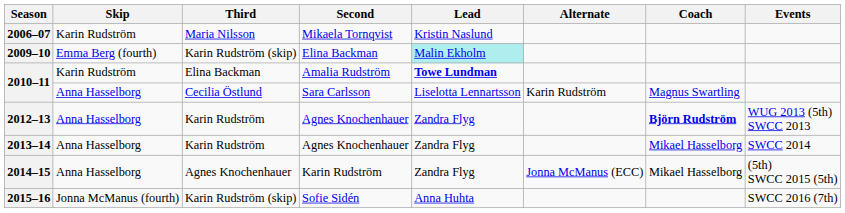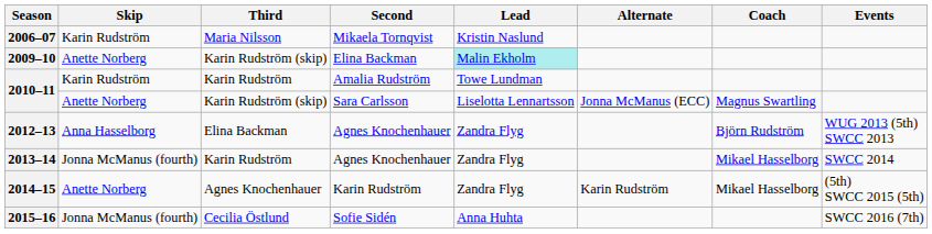 <table class="wikitable">
 <tr>
 <th scope="col">Season</th>
 <th scope="col">Skip</th>
 <th scope="col">Third</th>
 <th scope="col">Second</th>
 <th scope="col">Lead</th>
 <th scope="col">Alternate</th>
 <th scope="col">Coach</th>
 <th scope="col">Events</th>
 </tr>
 <tr>
 <th scope="row">2006–07</th>
 <td>Karin Rudström</td>
 <td><a href='#'>Maria Nilsson</a></td>
 <td><a href='#'>Mikaela Tornqvist</a></td>
 <td><a href='#'>Kristin Naslund</a></td>
 <td></td>
 <td></td>
 <td></td>
 </tr>
 <tr>
 <th scope="row">2009–10</th>
-<td><a href='#'>Emma Berg</a> (fourth)</td>
+<td><a href='#'>Anette Norberg</a></td>
 <td>Karin Rudström (skip)</td>
 <td><a href='#'>Elina Backman</a></td>
 <td style="background: paleturquoise;"><a href='#'>Malin Ekholm</a></td>
 <td></td>
 <td></td>
 <td></td>
 </tr>
 <tr>
 <th scope="row" rowspan=2>2010–11</th>
 <td>Karin Rudström</td>
-<td>Elina Backman</td>
+<td>Karin Rudström</td>
 <td><a href='#'>Amalia Rudström</a></td>
-<td><strong><a href='#'>Towe Lundman</a></strong></td>
+<td><a href='#'>Towe Lundman</a></td>
 <td></td>
 <td></td>
 <td></td>
 </tr>
 <tr>
-<td><a href='#'>Anna Hasselborg</a></td>
-<td><a href='#'>Cecilia Östlund</a></td>
+<td><a href='#'>Anette Norberg</a></td>
+<td>Karin Rudström (skip)</td>
 <td><a href='#'>Sara Carlsson</a></td>
 <td><a href='#'>Liselotta Lennartsson</a></td>
-<td>Karin Rudström</td>
+<td><a href='#'>Jonna McManus</a> (ECC)</td>
 <td><a href='#'>Magnus Swartling</a></td>
 <td> </td>
 </tr>
 <tr>
 <th scope="row">2012–13</th>
 <td><a href='#'>Anna Hasselborg</a></td>
-<td>Karin Rudström</td>
+<td>Elina Backman</td>
 <td><a href='#'>Agnes Knochenhauer</a></td>
 <td><a href='#'>Zandra Flyg</a></td>
 <td></td>
-<td><strong><a href='#'>Björn Rudström</a></strong></td>
+<td><a href='#'>Björn Rudström</a></td>
 <td><a href='#'>WUG 2013</a> (5th)<br><a href='#'>SWCC</a> 2013 </td>
 </tr>
 <tr>
 <th scope="row">2013–14</th>
-<td>Anna Hasselborg</td>
+<td>Jonna McManus (fourth)</td>
 <td>Karin Rudström</td>
 <td>Agnes Knochenhauer</td>
 <td>Zandra Flyg</td>
 <td></td>
 <td><a href='#'>Mikael Hasselborg</a></td>
 <td><a href='#'>SWCC</a> 2014 </td>
 </tr>
 <tr>
 <th scope="row">2014–15</th>
-<td>Anna Hasselborg</td>
+<td><a href='#'>Anette Norberg</a></td>
 <td>Agnes Knochenhauer</td>
 <td>Karin Rudström</td>
 <td>Zandra Flyg</td>
-<td><a href='#'>Jonna McManus</a> (ECC)</td>
+<td>Karin Rudström</td>
 <td>Mikael Hasselborg</td>
 <td> (5th)<br>SWCC 2015 (5th)</td>
 </tr>
 <tr>
 <th scope="row">2015–16</th>
 <td>Jonna McManus (fourth)</td>
-<td>Karin Rudström (skip)</td>
+<td><a href='#'>Cecilia Östlund</a></td>
 <td><a href='#'>Sofie Sidén</a></td>
 <td><a href='#'>Anna Huhta</a></td>
 <td></td>
 <td></td>
 <td>SWCC 2016 (7th)</td>
 </tr>
 </table>
